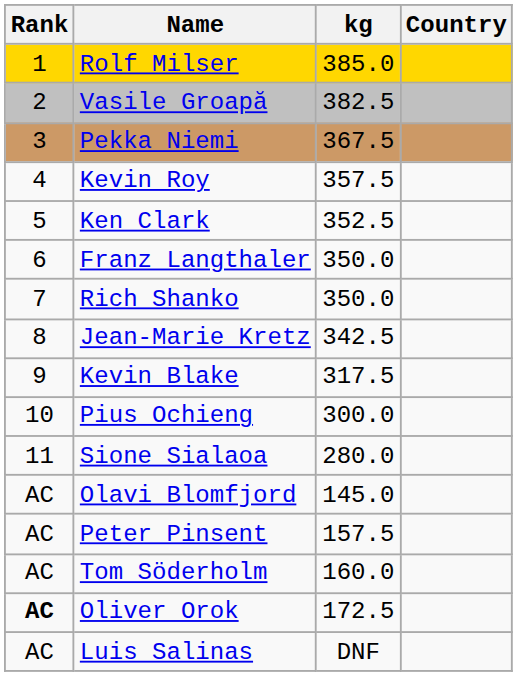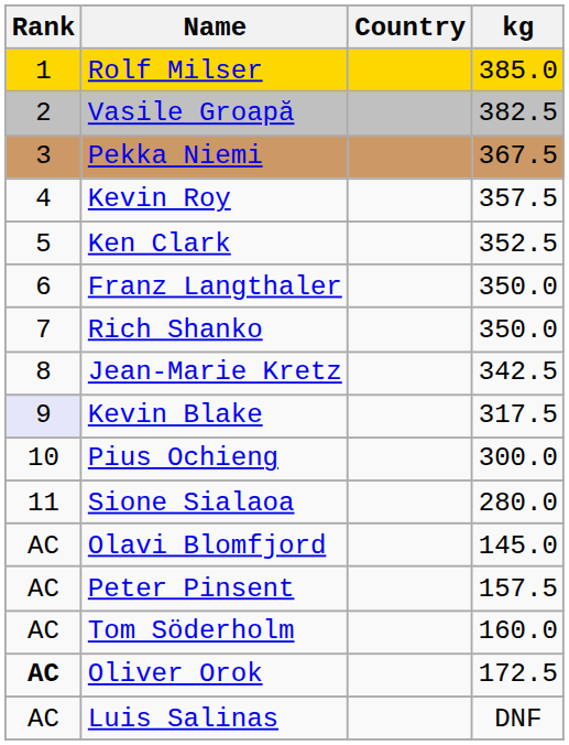 <table class="wikitable sortable" style="text-align:center">
 <tr>
 <th>Rank</th>
 <th>Name</th>
+<th>Country</th>
 <th>kg</th>
-<th>Country</th>
 </tr>
 <tr bgcolor=gold>
 <td>1</td>
 <td align="left"><a href='#'>Rolf Milser</a></td>
+<td align="left"></td>
 <td>385.0</td>
-<td align="left"></td>
 </tr>
 <tr bgcolor=silver>
 <td>2</td>
 <td align="left"><a href='#'>Vasile Groapă</a></td>
+<td align="left"></td>
 <td>382.5</td>
-<td align="left"></td>
 </tr>
 <tr bgcolor=#CC9966>
 <td>3</td>
 <td align="left"><a href='#'>Pekka Niemi</a></td>
+<td align="left"></td>
 <td>367.5</td>
-<td align="left"></td>
 </tr>
 <tr>
 <td>4</td>
 <td align="left"><a href='#'>Kevin Roy</a></td>
+<td align="left"></td>
 <td>357.5</td>
-<td align="left"></td>
 </tr>
 <tr>
 <td>5</td>
 <td align="left"><a href='#'>Ken Clark</a></td>
+<td align="left"></td>
 <td>352.5</td>
-<td align="left"></td>
 </tr>
 <tr>
 <td>6</td>
 <td align="left"><a href='#'>Franz Langthaler</a></td>
+<td align="left"></td>
 <td>350.0</td>
-<td align="left"></td>
 </tr>
 <tr>
 <td>7</td>
 <td align="left"><a href='#'>Rich Shanko</a></td>
+<td align="left"></td>
 <td>350.0</td>
-<td align="left"></td>
 </tr>
 <tr>
 <td>8</td>
 <td align="left"><a href='#'>Jean-Marie Kretz</a></td>
+<td align="left"></td>
 <td>342.5</td>
-<td align="left"></td>
 </tr>
 <tr>
-<td>9</td>
+<td style="background: lavender;">9</td>
 <td align="left"><a href='#'>Kevin Blake</a></td>
+<td align="left"></td>
 <td>317.5</td>
-<td align="left"></td>
 </tr>
 <tr>
 <td>10</td>
 <td align="left"><a href='#'>Pius Ochieng</a></td>
+<td align="left"></td>
 <td>300.0</td>
-<td align="left"></td>
 </tr>
 <tr>
 <td>11</td>
 <td align="left"><a href='#'>Sione Sialaoa</a></td>
+<td align="left"></td>
 <td>280.0</td>
-<td align="left"></td>
 </tr>
 <tr>
 <td>AC</td>
 <td align="left"><a href='#'>Olavi Blomfjord</a></td>
+<td align="left"></td>
 <td>145.0</td>
-<td align="left"></td>
 </tr>
 <tr>
 <td>AC</td>
 <td align="left"><a href='#'>Peter Pinsent</a></td>
+<td align="left"></td>
 <td>157.5</td>
-<td align="left"></td>
 </tr>
 <tr>
 <td>AC</td>
 <td align="left"><a href='#'>Tom Söderholm</a></td>
+<td align="left"></td>
 <td>160.0</td>
-<td align="left"></td>
 </tr>
 <tr>
 <td><strong>AC</strong></td>
 <td align="left"><a href='#'>Oliver Orok</a></td>
+<td align="left"></td>
 <td>172.5</td>
-<td align="left"></td>
 </tr>
 <tr>
 <td>AC</td>
 <td align="left"><a href='#'>Luis Salinas</a></td>
+<td align="left"></td>
 <td>DNF</td>
-<td align="left"></td>
 </tr>
 </table>
